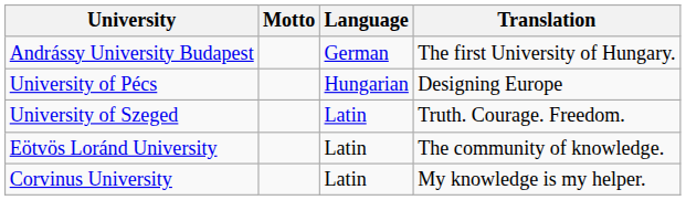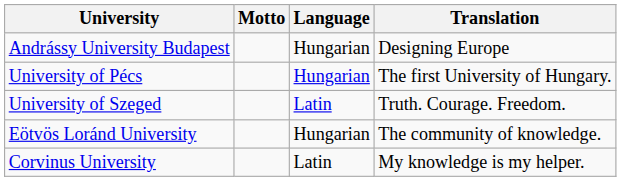 <table class="wikitable sortable plainrowheaders">
 <tr>
 <th>University</th>
 <th>Motto</th>
 <th>Language</th>
 <th>Translation</th>
 </tr>
 <tr>
 <td><a href='#'>Andrássy University Budapest</a></td>
 <td></td>
-<td><a href='#'>German</a></td>
-<td>The first University of Hungary.</td>
+<td>Hungarian</td>
+<td>Designing Europe</td>
 </tr>
 <tr>
 <td><a href='#'>University of Pécs</a></td>
 <td></td>
 <td><a href='#'>Hungarian</a></td>
-<td>Designing Europe</td>
+<td>The first University of Hungary.</td>
 </tr>
 <tr>
 <td><a href='#'>University of Szeged</a></td>
 <td></td>
 <td><a href='#'>Latin</a></td>
 <td>Truth. Courage. Freedom.</td>
 </tr>
 <tr>
 <td><a href='#'>Eötvös Loránd University</a></td>
 <td></td>
-<td>Latin</td>
+<td>Hungarian</td>
 <td>The community of knowledge.</td>
 </tr>
 <tr>
 <td><a href='#'>Corvinus University</a></td>
 <td></td>
 <td>Latin</td>
 <td>My knowledge is my helper.</td>
 </tr>
 </table>
